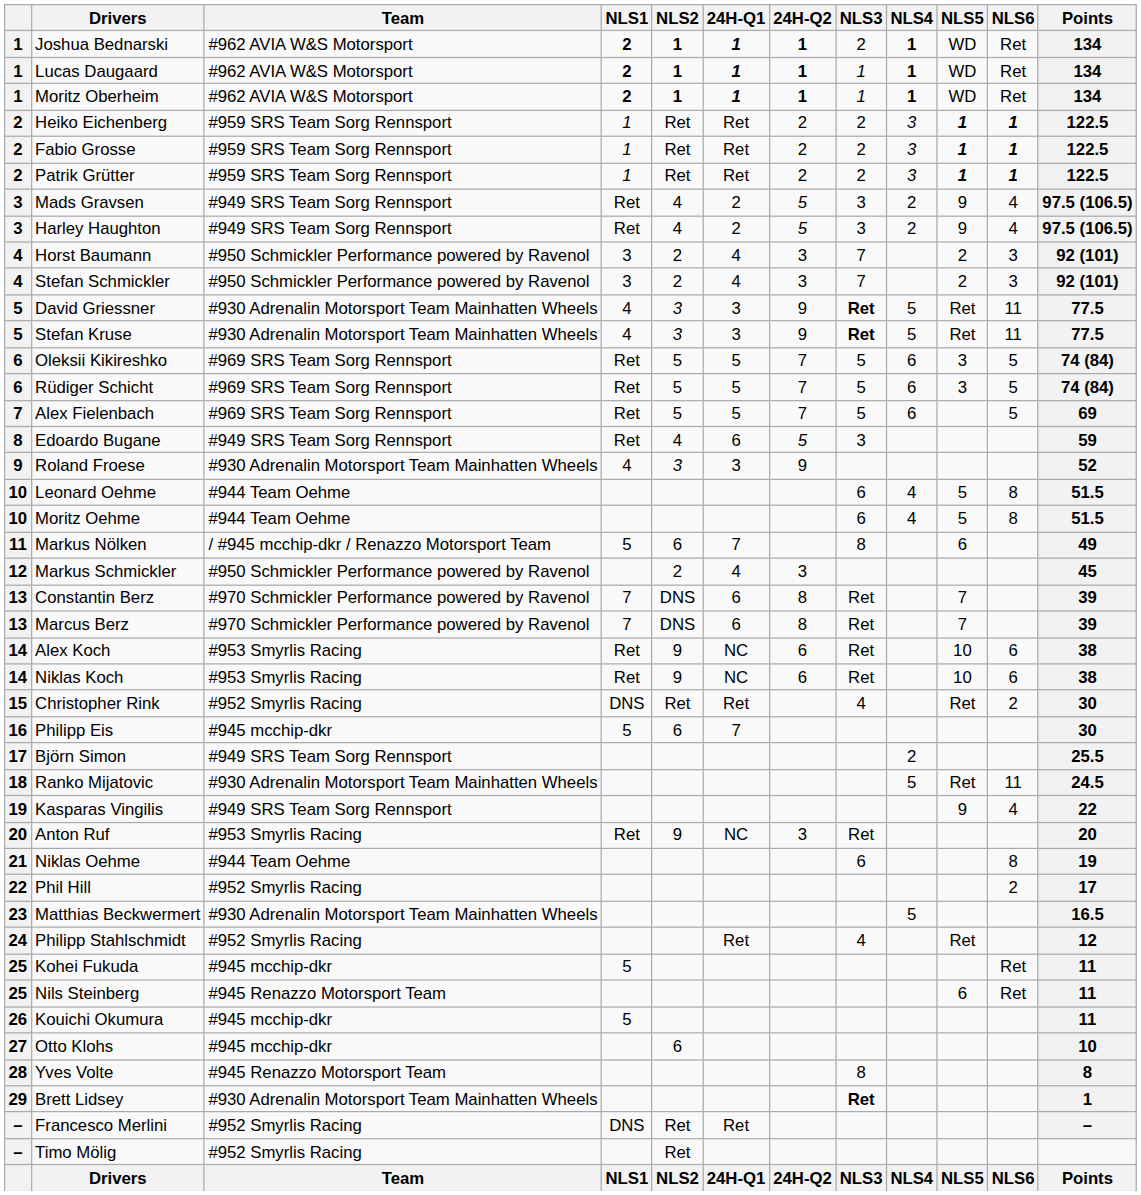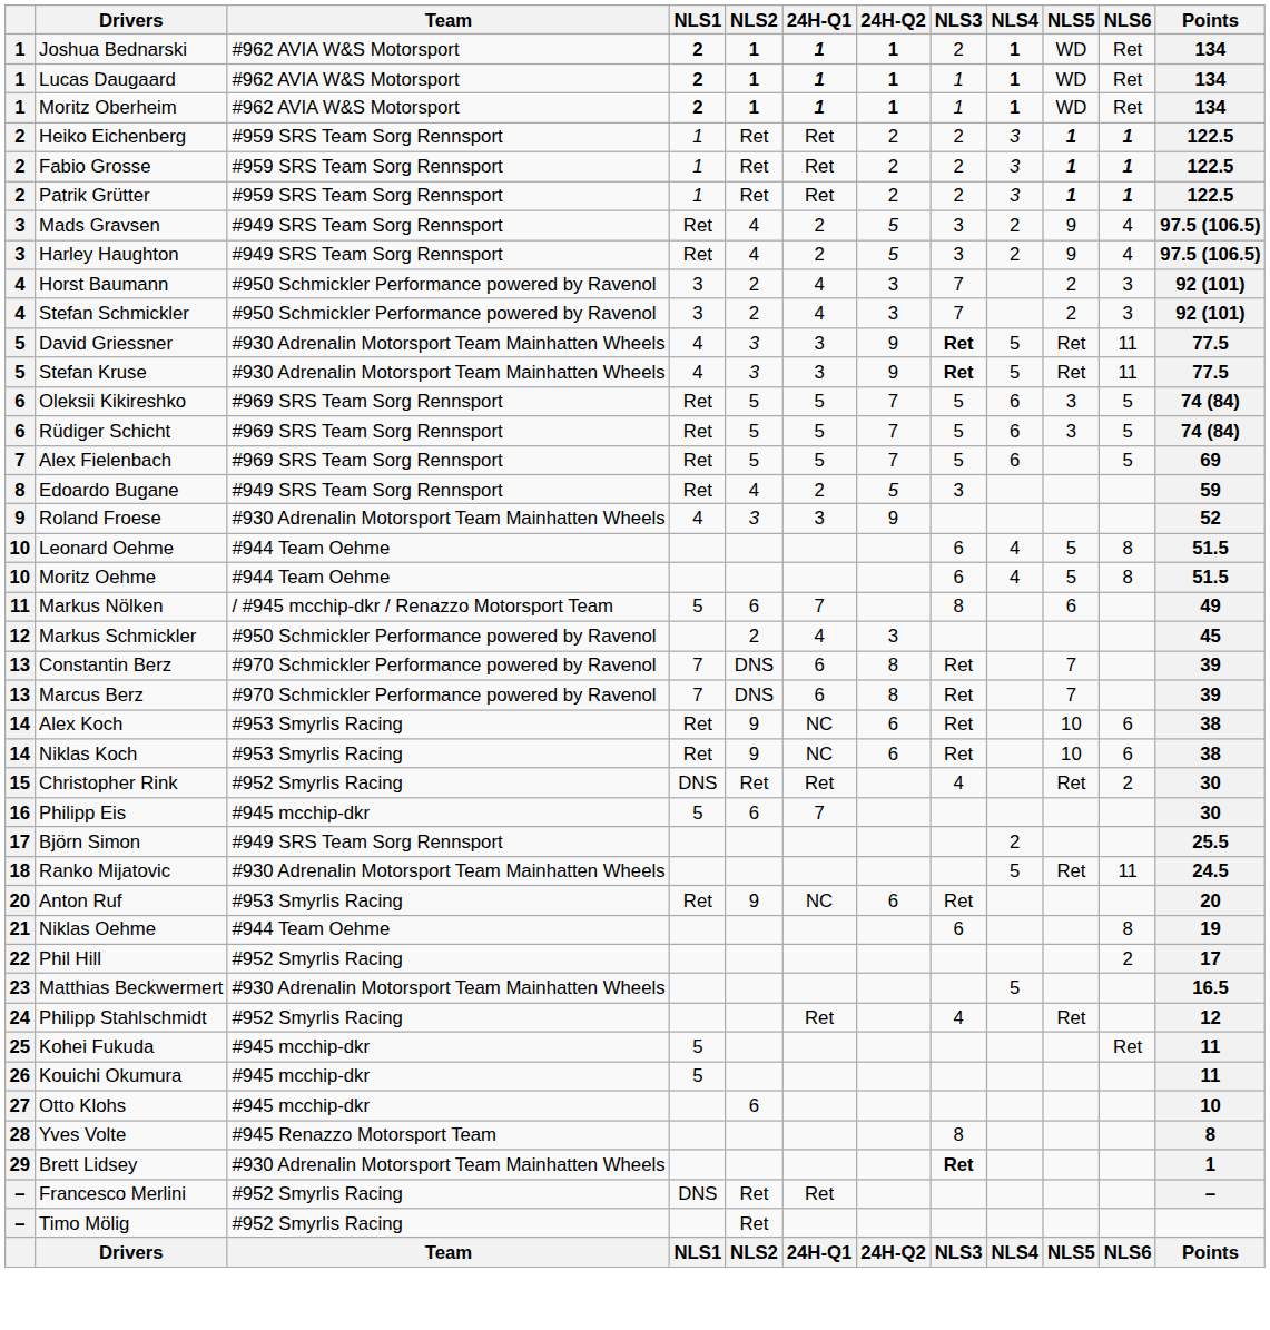 <table class="wikitable" style="font-size:85%; text-align:center;">
 <tr>
 <th></th>
 <th>Drivers</th>
 <th>Team</th>
 <th>NLS1</th>
 <th>NLS2</th>
 <th>24H-Q1</th>
 <th>24H-Q2</th>
 <th>NLS3</th>
 <th>NLS4</th>
 <th>NLS5</th>
 <th>NLS6</th>
 <th>Points</th>
 </tr>
 <tr>
 <th>1</th>
 <td align="left"> Joshua Bednarski</td>
 <td align="left"> #962 AVIA W&S Motorsport</td>
 <td> <strong>2</strong></td>
 <td> <strong>1</strong></td>
 <td> <strong><em>1</em></strong></td>
 <td> <strong>1</strong></td>
 <td> 2</td>
 <td> <strong>1</strong></td>
 <td> WD</td>
 <td> Ret</td>
 <th>134</th>
 </tr>
 <tr>
 <th>1</th>
 <td align="left"> Lucas Daugaard</td>
 <td align="left"> #962 AVIA W&S Motorsport</td>
 <td> <strong>2</strong></td>
 <td> <strong>1</strong></td>
 <td> <strong><em>1</em></strong></td>
 <td> <strong>1</strong></td>
 <td> <em>1</em></td>
 <td> <strong>1</strong></td>
 <td> WD</td>
 <td> Ret</td>
 <th>134</th>
 </tr>
 <tr>
 <th>1</th>
 <td align="left"> Moritz Oberheim</td>
 <td align="left"> #962 AVIA W&S Motorsport</td>
 <td> <strong>2</strong></td>
 <td> <strong>1</strong></td>
 <td> <strong><em>1</em></strong></td>
 <td> <strong>1</strong></td>
 <td> <em>1</em></td>
 <td> <strong>1</strong></td>
 <td> WD</td>
 <td> Ret</td>
 <th>134</th>
 </tr>
 <tr>
 <th>2</th>
 <td align="left"> Heiko Eichenberg</td>
 <td align="left"> #959 SRS Team Sorg Rennsport</td>
 <td> <em>1</em></td>
 <td> Ret</td>
 <td> Ret</td>
 <td> 2</td>
 <td> 2</td>
 <td> <em>3</em></td>
 <td> <strong><em>1</em></strong></td>
 <td> <strong><em>1</em></strong></td>
 <th>122.5</th>
 </tr>
 <tr>
 <th>2</th>
 <td align="left"> Fabio Grosse</td>
 <td align="left"> #959 SRS Team Sorg Rennsport</td>
 <td> <em>1</em></td>
 <td> Ret</td>
 <td> Ret</td>
 <td> 2</td>
 <td> 2</td>
 <td> <em>3</em></td>
 <td> <strong><em>1</em></strong></td>
 <td> <strong><em>1</em></strong></td>
 <th>122.5</th>
 </tr>
 <tr>
 <th>2</th>
 <td align="left"> Patrik Grütter</td>
 <td align="left"> #959 SRS Team Sorg Rennsport</td>
 <td> <em>1</em></td>
 <td> Ret</td>
 <td> Ret</td>
 <td> 2</td>
 <td> 2</td>
 <td> <em>3</em></td>
 <td> <strong><em>1</em></strong></td>
 <td> <strong><em>1</em></strong></td>
 <th>122.5</th>
 </tr>
 <tr>
 <th>3</th>
 <td align="left"> Mads Gravsen</td>
 <td align="left"> #949 SRS Team Sorg Rennsport</td>
 <td> Ret</td>
 <td> 4</td>
 <td> 2</td>
 <td> <em>5</em></td>
 <td> 3</td>
 <td> 2</td>
 <td> 9</td>
 <td> 4</td>
 <th>97.5 (106.5)</th>
 </tr>
 <tr>
 <th>3</th>
 <td align="left"> Harley Haughton</td>
 <td align="left"> #949 SRS Team Sorg Rennsport</td>
 <td> Ret</td>
 <td> 4</td>
 <td> 2</td>
 <td> <em>5</em></td>
 <td> 3</td>
 <td> 2</td>
 <td> 9</td>
 <td> 4</td>
 <th>97.5 (106.5)</th>
 </tr>
 <tr>
 <th>4</th>
 <td align="left"> Horst Baumann</td>
 <td align="left"> #950 Schmickler Performance powered by Ravenol</td>
 <td> 3</td>
 <td> 2</td>
 <td> 4</td>
 <td> 3</td>
 <td> 7</td>
 <td></td>
 <td> 2</td>
 <td> 3</td>
 <th>92 (101)</th>
 </tr>
 <tr>
 <th>4</th>
 <td align="left"> Stefan Schmickler</td>
 <td align="left"> #950 Schmickler Performance powered by Ravenol</td>
 <td> 3</td>
 <td> 2</td>
 <td> 4</td>
 <td> 3</td>
 <td> 7</td>
 <td></td>
 <td> 2</td>
 <td> 3</td>
 <th>92 (101)</th>
 </tr>
 <tr>
 <th>5</th>
 <td align="left"> David Griessner</td>
 <td align="left"> #930 Adrenalin Motorsport Team Mainhatten Wheels</td>
 <td> 4</td>
 <td> <em>3</em></td>
 <td> 3</td>
 <td> 9</td>
 <td> <strong>Ret</strong></td>
 <td> 5</td>
 <td> Ret</td>
 <td> 11</td>
 <th>77.5</th>
 </tr>
 <tr>
 <th>5</th>
 <td align="left"> Stefan Kruse</td>
 <td align="left"> #930 Adrenalin Motorsport Team Mainhatten Wheels</td>
 <td> 4</td>
 <td> <em>3</em></td>
 <td> 3</td>
 <td> 9</td>
 <td> <strong>Ret</strong></td>
 <td> 5</td>
 <td> Ret</td>
 <td> 11</td>
 <th>77.5</th>
 </tr>
 <tr>
 <th>6</th>
 <td align="left"> Oleksii Kikireshko</td>
 <td align="left"> #969 SRS Team Sorg Rennsport</td>
 <td> Ret</td>
 <td> 5</td>
 <td> 5</td>
 <td> 7</td>
 <td> 5</td>
 <td> 6</td>
 <td> 3</td>
 <td> 5</td>
 <th>74 (84)</th>
 </tr>
 <tr>
 <th>6</th>
 <td align="left"> Rüdiger Schicht</td>
 <td align="left"> #969 SRS Team Sorg Rennsport</td>
 <td> Ret</td>
 <td> 5</td>
 <td> 5</td>
 <td> 7</td>
 <td> 5</td>
 <td> 6</td>
 <td> 3</td>
 <td> 5</td>
 <th>74 (84)</th>
 </tr>
 <tr>
 <th>7</th>
 <td align="left"> Alex Fielenbach</td>
 <td align="left"> #969 SRS Team Sorg Rennsport</td>
 <td> Ret</td>
 <td> 5</td>
 <td> 5</td>
 <td> 7</td>
 <td> 5</td>
 <td> 6</td>
 <td></td>
 <td> 5</td>
 <th>69</th>
 </tr>
 <tr>
 <th>8</th>
 <td align="left"> Edoardo Bugane</td>
 <td align="left"> #949 SRS Team Sorg Rennsport</td>
 <td> Ret</td>
 <td> 4</td>
-<td> 6</td>
+<td> 2</td>
 <td> <em>5</em></td>
 <td> 3</td>
 <td></td>
 <td></td>
 <td></td>
 <th>59</th>
 </tr>
 <tr>
 <th>9</th>
 <td align="left"> Roland Froese</td>
 <td align="left"> #930 Adrenalin Motorsport Team Mainhatten Wheels</td>
 <td> 4</td>
 <td> <em>3</em></td>
 <td> 3</td>
 <td> 9</td>
 <td></td>
 <td></td>
 <td></td>
 <td></td>
 <th>52</th>
 </tr>
 <tr>
 <th>10</th>
 <td align="left"> Leonard Oehme</td>
 <td align="left"> #944 Team Oehme</td>
 <td></td>
 <td></td>
 <td></td>
 <td></td>
 <td> 6</td>
 <td> 4</td>
 <td> 5</td>
 <td> 8</td>
 <th>51.5</th>
 </tr>
 <tr>
 <th>10</th>
 <td align="left"> Moritz Oehme</td>
 <td align="left"> #944 Team Oehme</td>
 <td></td>
 <td></td>
 <td></td>
 <td></td>
 <td> 6</td>
 <td> 4</td>
 <td> 5</td>
 <td> 8</td>
 <th>51.5</th>
 </tr>
 <tr>
 <th>11</th>
 <td align="left"> Markus Nölken</td>
 <td align="left">/ #945 mcchip-dkr / Renazzo Motorsport Team</td>
 <td> 5</td>
 <td> 6</td>
 <td> 7</td>
 <td></td>
 <td> 8</td>
 <td></td>
 <td> 6</td>
 <td></td>
 <th>49</th>
 </tr>
 <tr>
 <th>12</th>
 <td align="left"> Markus Schmickler</td>
 <td align="left"> #950 Schmickler Performance powered by Ravenol</td>
 <td></td>
 <td> 2</td>
 <td> 4</td>
 <td> 3</td>
 <td></td>
 <td></td>
 <td></td>
 <td></td>
 <th>45</th>
 </tr>
 <tr>
 <th>13</th>
 <td align="left"> Constantin Berz</td>
 <td align="left"> #970 Schmickler Performance powered by Ravenol</td>
 <td> 7</td>
 <td> DNS</td>
 <td> 6</td>
 <td> 8</td>
 <td> Ret</td>
 <td></td>
 <td> 7</td>
 <td></td>
 <th>39</th>
 </tr>
 <tr>
 <th>13</th>
 <td align="left"> Marcus Berz</td>
 <td align="left"> #970 Schmickler Performance powered by Ravenol</td>
 <td> 7</td>
 <td> DNS</td>
 <td> 6</td>
 <td> 8</td>
 <td> Ret</td>
 <td></td>
 <td> 7</td>
 <td></td>
 <th>39</th>
 </tr>
 <tr>
 <th>14</th>
 <td align="left"> Alex Koch</td>
 <td align="left"> #953 Smyrlis Racing</td>
 <td> Ret</td>
 <td> 9</td>
 <td> NC</td>
 <td> 6</td>
 <td> Ret</td>
 <td></td>
 <td> 10</td>
 <td> 6</td>
 <th>38</th>
 </tr>
 <tr>
 <th>14</th>
 <td align="left"> Niklas Koch</td>
 <td align="left"> #953 Smyrlis Racing</td>
 <td> Ret</td>
 <td> 9</td>
 <td> NC</td>
 <td> 6</td>
 <td> Ret</td>
 <td></td>
 <td> 10</td>
 <td> 6</td>
 <th>38</th>
 </tr>
 <tr>
 <th>15</th>
 <td align="left"> Christopher Rink</td>
 <td align="left"> #952 Smyrlis Racing</td>
 <td> DNS</td>
 <td> Ret</td>
 <td> Ret</td>
 <td></td>
 <td> 4</td>
 <td></td>
 <td> Ret</td>
 <td> 2</td>
 <th>30</th>
 </tr>
 <tr>
 <th>16</th>
 <td align="left"> Philipp Eis</td>
 <td align="left"> #945 mcchip-dkr</td>
 <td> 5</td>
 <td> 6</td>
 <td> 7</td>
 <td></td>
 <td></td>
 <td></td>
 <td></td>
 <td></td>
 <th>30</th>
 </tr>
 <tr>
 <th>17</th>
 <td align="left"> Björn Simon</td>
 <td align="left"> #949 SRS Team Sorg Rennsport</td>
 <td></td>
 <td></td>
 <td></td>
 <td></td>
 <td></td>
 <td> 2</td>
 <td></td>
 <td></td>
 <th>25.5</th>
 </tr>
 <tr>
 <th>18</th>
 <td align="left"> Ranko Mijatovic</td>
 <td align="left"> #930 Adrenalin Motorsport Team Mainhatten Wheels</td>
 <td></td>
 <td></td>
 <td></td>
 <td></td>
 <td></td>
 <td> 5</td>
 <td> Ret</td>
 <td> 11</td>
 <th>24.5</th>
 </tr>
 <tr>
-<th>19</th>
-<td align="left"> Kasparas Vingilis</td>
-<td align="left"> #949 SRS Team Sorg Rennsport</td>
-<td></td>
-<td></td>
-<td></td>
-<td></td>
-<td></td>
-<td></td>
-<td> 9</td>
-<td> 4</td>
-<th>22</th>
-</tr>
-<tr>
 <th>20</th>
 <td align="left"> Anton Ruf</td>
 <td align="left"> #953 Smyrlis Racing</td>
 <td> Ret</td>
 <td> 9</td>
 <td> NC</td>
-<td> 3</td>
+<td> 6</td>
 <td> Ret</td>
 <td></td>
 <td></td>
 <td></td>
 <th>20</th>
 </tr>
 <tr>
 <th>21</th>
 <td align="left"> Niklas Oehme</td>
 <td align="left"> #944 Team Oehme</td>
 <td></td>
 <td></td>
 <td></td>
 <td></td>
 <td> 6</td>
 <td></td>
 <td></td>
 <td> 8</td>
 <th>19</th>
 </tr>
 <tr>
 <th>22</th>
 <td align="left"> Phil Hill</td>
 <td align="left"> #952 Smyrlis Racing</td>
 <td></td>
 <td></td>
 <td></td>
 <td></td>
 <td></td>
 <td></td>
 <td></td>
 <td> 2</td>
 <th>17</th>
 </tr>
 <tr>
 <th>23</th>
 <td align="left"> Matthias Beckwermert</td>
 <td align="left"> #930 Adrenalin Motorsport Team Mainhatten Wheels</td>
 <td></td>
 <td></td>
 <td></td>
 <td></td>
 <td></td>
 <td> 5</td>
 <td></td>
 <td></td>
 <th>16.5</th>
 </tr>
 <tr>
 <th>24</th>
 <td align="left"> Philipp Stahlschmidt</td>
 <td align="left"> #952 Smyrlis Racing</td>
 <td></td>
 <td></td>
 <td> Ret</td>
 <td></td>
 <td> 4</td>
 <td></td>
 <td> Ret</td>
 <td></td>
 <th>12</th>
 </tr>
 <tr>
 <th>25</th>
 <td align="left"> Kohei Fukuda</td>
 <td align="left"> #945 mcchip-dkr</td>
 <td> 5</td>
 <td></td>
 <td></td>
 <td></td>
 <td></td>
 <td></td>
 <td></td>
-<td> Ret</td>
-<th>11</th>
-</tr>
-<tr>
-<th>25</th>
-<td align="left"> Nils Steinberg</td>
-<td align="left"> #945 Renazzo Motorsport Team</td>
-<td></td>
-<td></td>
-<td></td>
-<td></td>
-<td></td>
-<td></td>
-<td> 6</td>
 <td> Ret</td>
 <th>11</th>
 </tr>
 <tr>
 <th>26</th>
 <td align="left"> Kouichi Okumura</td>
 <td align="left"> #945 mcchip-dkr</td>
 <td> 5</td>
 <td></td>
 <td></td>
 <td></td>
 <td></td>
 <td></td>
 <td></td>
 <td></td>
 <th>11</th>
 </tr>
 <tr>
 <th>27</th>
 <td align="left"> Otto Klohs</td>
 <td align="left"> #945 mcchip-dkr</td>
 <td></td>
 <td> 6</td>
 <td></td>
 <td></td>
 <td></td>
 <td></td>
 <td></td>
 <td></td>
 <th>10</th>
 </tr>
 <tr>
 <th>28</th>
 <td align="left"> Yves Volte</td>
 <td align="left"> #945 Renazzo Motorsport Team</td>
 <td></td>
 <td></td>
 <td></td>
 <td></td>
 <td> 8</td>
 <td></td>
 <td></td>
 <td></td>
 <th>8</th>
 </tr>
 <tr>
 <th>29</th>
 <td align="left"> Brett Lidsey</td>
 <td align="left"> #930 Adrenalin Motorsport Team Mainhatten Wheels</td>
 <td></td>
 <td></td>
 <td></td>
 <td></td>
 <td> <strong>Ret</strong></td>
 <td></td>
 <td></td>
 <td></td>
 <th>1</th>
 </tr>
 <tr>
 <th>–</th>
 <td align="left"> Francesco Merlini</td>
 <td align="left"> #952 Smyrlis Racing</td>
 <td> DNS</td>
 <td> Ret</td>
 <td> Ret</td>
 <td></td>
 <td></td>
 <td></td>
 <td></td>
 <td></td>
 <th>–</th>
 </tr>
 <tr>
 <th>–</th>
 <td align="left"> Timo Mölig</td>
 <td align="left"> #952 Smyrlis Racing</td>
 <td></td>
 <td> Ret</td>
 <td></td>
 <td></td>
 <td></td>
 <td></td>
 <td></td>
 <td></td>
 </tr>
 <tr>
 <th></th>
 <th>Drivers</th>
 <th>Team</th>
 <th>NLS1</th>
 <th>NLS2</th>
 <th>24H-Q1</th>
 <th>24H-Q2</th>
 <th>NLS3</th>
 <th>NLS4</th>
 <th>NLS5</th>
 <th>NLS6</th>
 <th>Points</th>
 </tr>
 </table>
